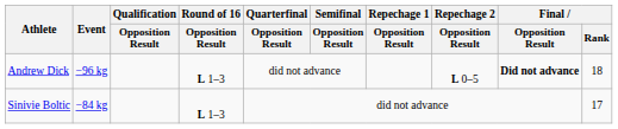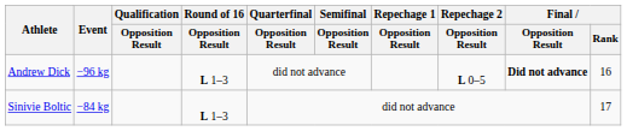 <table class="wikitable" style="font-size:90%">
 <tr>
 <th rowspan=2>Athlete</th>
 <th rowspan=2>Event</th>
 <th>Qualification</th>
 <th>Round of 16</th>
 <th>Quarterfinal</th>
 <th>Semifinal</th>
 <th>Repechage 1</th>
 <th>Repechage 2</th>
 <th colspan=2>Final / </th>
 </tr>
 <tr style="font-size: 95%">
 <th>Opposition<br>Result</th>
 <th>Opposition<br>Result</th>
 <th>Opposition<br>Result</th>
 <th>Opposition<br>Result</th>
 <th>Opposition<br>Result</th>
 <th>Opposition<br>Result</th>
 <th>Opposition<br>Result</th>
 <th>Rank</th>
 </tr>
 <tr align=center>
 <td align=left><a href='#'>Andrew Dick</a></td>
 <td align=left><a href='#'>−96 kg</a></td>
 <td></td>
 <td><br><strong>L</strong> 1–3 <sup></sup></td>
 <td colspan=2>did not advance</td>
 <td></td>
 <td><br><strong>L</strong> 0–5 <sup></sup></td>
 <td><strong>Did not advance</strong></td>
-<td>18</td>
+<td>16</td>
 </tr>
 <tr align=center>
 <td align=left><a href='#'>Sinivie Boltic</a></td>
 <td align=left><a href='#'>−84 kg</a></td>
 <td></td>
 <td><br><strong>L</strong> 1–3 <sup></sup></td>
 <td colspan=5>did not advance</td>
 <td>17</td>
 </tr>
 </table>
